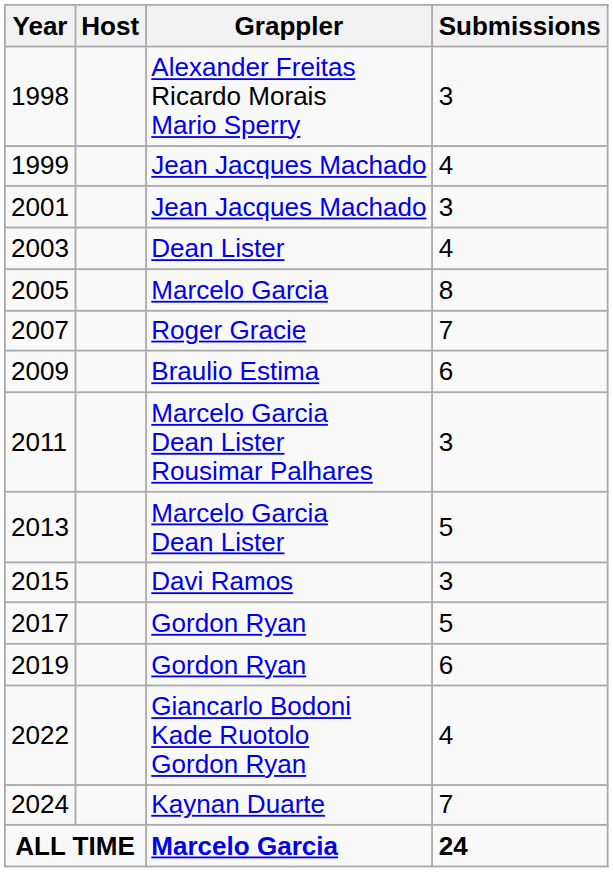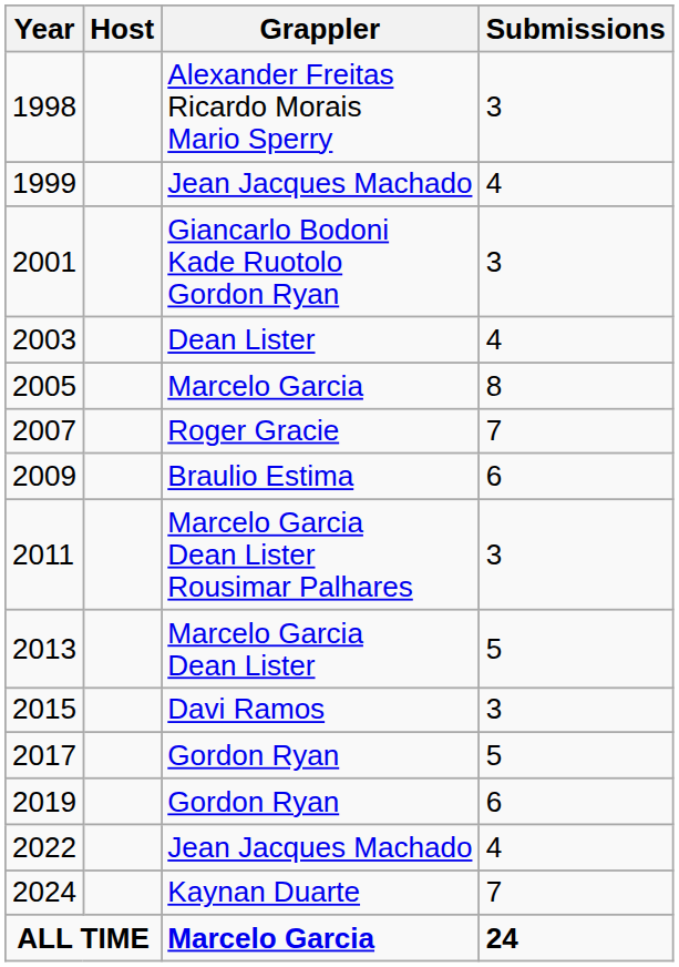 <table class="wikitable sortable" style="font-size: 90%">
 <tr>
 <th>Year</th>
 <th>Host</th>
 <th>Grappler</th>
 <th>Submissions</th>
 </tr>
 <tr>
 <td>1998</td>
 <td></td>
 <td> <a href='#'>Alexander Freitas</a><br> Ricardo Morais<br> <a href='#'>Mario Sperry</a></td>
 <td>3</td>
 </tr>
 <tr>
 <td>1999</td>
 <td></td>
 <td> <a href='#'>Jean Jacques Machado</a></td>
 <td>4</td>
 </tr>
 <tr>
 <td>2001</td>
 <td></td>
-<td> <a href='#'>Jean Jacques Machado</a></td>
+<td> <a href='#'>Giancarlo Bodoni</a><br> <a href='#'>Kade Ruotolo</a><br> <a href='#'>Gordon Ryan</a></td>
 <td>3</td>
 </tr>
 <tr>
 <td>2003</td>
 <td></td>
 <td> <a href='#'>Dean Lister</a></td>
 <td>4</td>
 </tr>
 <tr>
 <td>2005</td>
 <td></td>
 <td> <a href='#'>Marcelo Garcia</a></td>
 <td>8</td>
 </tr>
 <tr>
 <td>2007</td>
 <td></td>
 <td> <a href='#'>Roger Gracie</a></td>
 <td>7</td>
 </tr>
 <tr>
 <td>2009</td>
 <td></td>
 <td> <a href='#'>Braulio Estima</a></td>
 <td>6</td>
 </tr>
 <tr>
 <td>2011</td>
 <td></td>
 <td> <a href='#'>Marcelo Garcia</a><br> <a href='#'>Dean Lister</a><br> <a href='#'>Rousimar Palhares</a></td>
 <td>3</td>
 </tr>
 <tr>
 <td>2013</td>
 <td></td>
 <td> <a href='#'>Marcelo Garcia</a><br> <a href='#'>Dean Lister</a></td>
 <td>5</td>
 </tr>
 <tr>
 <td>2015</td>
 <td></td>
 <td> <a href='#'>Davi Ramos</a></td>
 <td>3</td>
 </tr>
 <tr>
 <td>2017</td>
 <td></td>
 <td> <a href='#'>Gordon Ryan</a></td>
 <td>5</td>
 </tr>
 <tr>
 <td>2019</td>
 <td></td>
 <td> <a href='#'>Gordon Ryan</a></td>
 <td>6</td>
 </tr>
 <tr>
 <td>2022</td>
 <td></td>
-<td> <a href='#'>Giancarlo Bodoni</a><br> <a href='#'>Kade Ruotolo</a><br> <a href='#'>Gordon Ryan</a></td>
+<td> <a href='#'>Jean Jacques Machado</a></td>
 <td>4</td>
 </tr>
 <tr>
 <td>2024</td>
 <td></td>
 <td> <a href='#'>Kaynan Duarte</a></td>
 <td>7</td>
 </tr>
 <tr>
 <td style="text-align:center;" colspan=2><strong>ALL TIME</strong></td>
 <td><strong> <a href='#'>Marcelo Garcia</a></strong></td>
 <td><strong>24</strong></td>
 </tr>
 </table>
